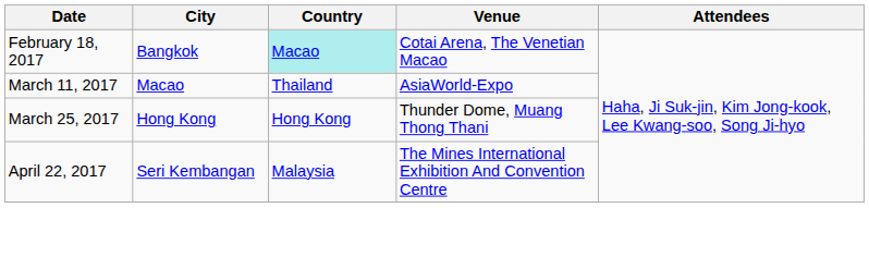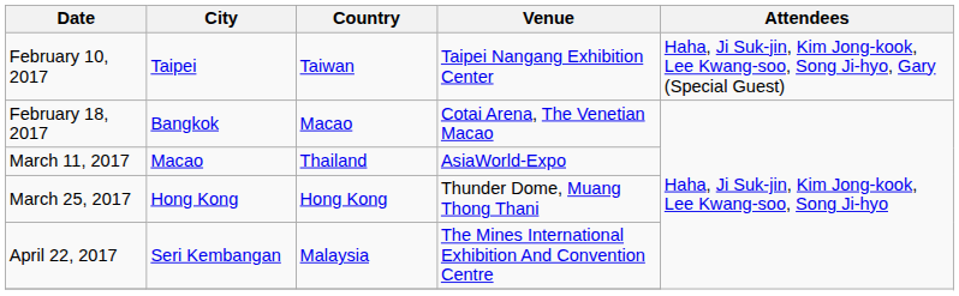 <table class="wikitable">
 <tr>
 <th style="width:150px;">Date</th>
 <th style="width:150px;">City</th>
 <th style="width:150px;">Country</th>
 <th style="width:250px;">Venue</th>
 <th style="width:350px;">Attendees</th>
 </tr>
 <tr>
+<td>February 10, 2017</td>
+<td><a href='#'>Taipei</a></td>
+<td><a href='#'>Taiwan</a></td>
+<td><a href='#'>Taipei Nangang Exhibition Center</a></td>
+<td><a href='#'>Haha</a>, <a href='#'>Ji Suk-jin</a>, <a href='#'>Kim Jong-kook</a>, <a href='#'>Lee Kwang-soo</a>, <a href='#'>Song Ji-hyo</a>, <a href='#'>Gary</a> (Special Guest)</td>
+</tr>
+<tr>
 <td>February 18, 2017</td>
 <td><a href='#'>Bangkok</a></td>
-<td style="background: paleturquoise;"><a href='#'>Macao</a></td>
+<td><a href='#'>Macao</a></td>
 <td><a href='#'>Cotai Arena</a>, <a href='#'>The Venetian Macao</a></td>
 <td rowspan="6"><a href='#'>Haha</a>, <a href='#'>Ji Suk-jin</a>, <a href='#'>Kim Jong-kook</a>, <a href='#'>Lee Kwang-soo</a>, <a href='#'>Song Ji-hyo</a></td>
 </tr>
 <tr>
 <td>March 11, 2017</td>
 <td><a href='#'>Macao</a></td>
 <td><a href='#'>Thailand</a></td>
 <td><a href='#'>AsiaWorld-Expo</a></td>
 </tr>
 <tr>
 <td>March 25, 2017</td>
 <td><a href='#'>Hong Kong</a></td>
 <td><a href='#'>Hong Kong</a></td>
 <td>Thunder Dome, <a href='#'>Muang Thong Thani</a></td>
 </tr>
 <tr>
 <td>April 22, 2017</td>
 <td><a href='#'>Seri Kembangan</a></td>
 <td><a href='#'>Malaysia</a></td>
 <td><a href='#'>The Mines International Exhibition And Convention Centre</a></td>
 </tr>
 <tr>
 </tr>
 </table>
